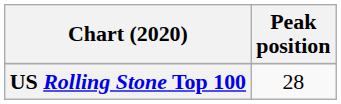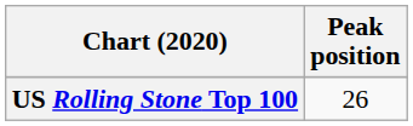 <table class="wikitable sortable plainrowheaders" style="text-align:center">
 <tr>
 <th scope="col">Chart (2020)</th>
 <th scope="col">Peak<br>position</th>
 </tr>
 <tr>
 </tr>
 <tr>
 </tr>
 <tr>
 <th scope="row">US <a href='#'><em>Rolling Stone</em> Top 100</a></th>
-<td>28</td>
+<td>26</td>
 </tr>
 </table>
